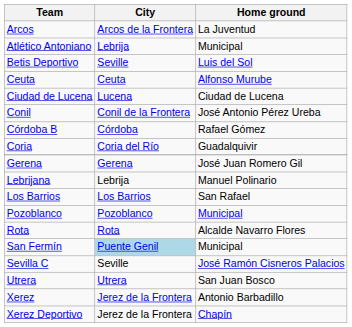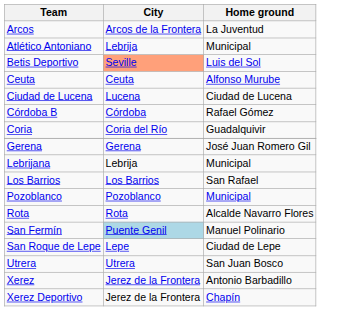 <table class="wikitable sortable">
 <tr>
 <th>Team</th>
 <th>City</th>
 <th>Home ground</th>
 </tr>
 <tr>
 <td><a href='#'>Arcos</a></td>
 <td><a href='#'>Arcos de la Frontera</a></td>
 <td>La Juventud</td>
 </tr>
 <tr>
 <td><a href='#'>Atlético Antoniano</a></td>
 <td><a href='#'>Lebrija</a></td>
 <td>Municipal</td>
 </tr>
 <tr>
 <td><a href='#'>Betis Deportivo</a></td>
-<td><a href='#'>Seville</a></td>
+<td style="background: lightsalmon;"><a href='#'>Seville</a></td>
 <td><a href='#'>Luis del Sol</a></td>
 </tr>
 <tr>
 <td><a href='#'>Ceuta</a></td>
 <td><a href='#'>Ceuta</a></td>
 <td><a href='#'>Alfonso Murube</a></td>
 </tr>
 <tr>
 <td><a href='#'>Ciudad de Lucena</a></td>
 <td><a href='#'>Lucena</a></td>
 <td>Ciudad de Lucena</td>
-</tr>
-<tr>
-<td><a href='#'>Conil</a></td>
-<td><a href='#'>Conil de la Frontera</a></td>
-<td>José Antonio Pérez Ureba</td>
 </tr>
 <tr>
 <td><a href='#'>Córdoba B</a></td>
 <td><a href='#'>Córdoba</a></td>
 <td>Rafael Gómez</td>
 </tr>
 <tr>
 <td><a href='#'>Coria</a></td>
 <td><a href='#'>Coria del Río</a></td>
 <td>Guadalquivir</td>
 </tr>
 <tr>
 </tr>
 <tr>
 <td><a href='#'>Gerena</a></td>
 <td><a href='#'>Gerena</a></td>
 <td>José Juan Romero Gil</td>
 </tr>
 <tr>
 <td><a href='#'>Lebrijana</a></td>
 <td>Lebrija</td>
-<td>Manuel Polinario</td>
+<td>Municipal</td>
 </tr>
 <tr>
 <td><a href='#'>Los Barrios</a></td>
 <td><a href='#'>Los Barrios</a></td>
 <td>San Rafael</td>
 </tr>
 <tr>
 <td><a href='#'>Pozoblanco</a></td>
 <td><a href='#'>Pozoblanco</a></td>
 <td><a href='#'>Municipal</a></td>
 </tr>
 <tr>
 <td><a href='#'>Rota</a></td>
 <td><a href='#'>Rota</a></td>
 <td>Alcalde Navarro Flores</td>
 </tr>
 <tr>
 <td><a href='#'>San Fermín</a></td>
 <td style="background: lightblue;"><a href='#'>Puente Genil</a></td>
-<td>Municipal</td>
+<td>Manuel Polinario</td>
 </tr>
 <tr>
-<td><a href='#'>Sevilla C</a></td>
-<td>Seville</td>
-<td><a href='#'>José Ramón Cisneros Palacios</a></td>
+<td><a href='#'>San Roque de Lepe</a></td>
+<td><a href='#'>Lepe</a></td>
+<td>Ciudad de Lepe</td>
 </tr>
 <tr>
 <td><a href='#'>Utrera</a></td>
 <td><a href='#'>Utrera</a></td>
 <td>San Juan Bosco</td>
 </tr>
 <tr>
 <td><a href='#'>Xerez</a></td>
 <td><a href='#'>Jerez de la Frontera</a></td>
 <td>Antonio Barbadillo</td>
 </tr>
 <tr>
 <td><a href='#'>Xerez Deportivo</a></td>
 <td>Jerez de la Frontera</td>
 <td><a href='#'>Chapín</a></td>
 </tr>
 </table>
